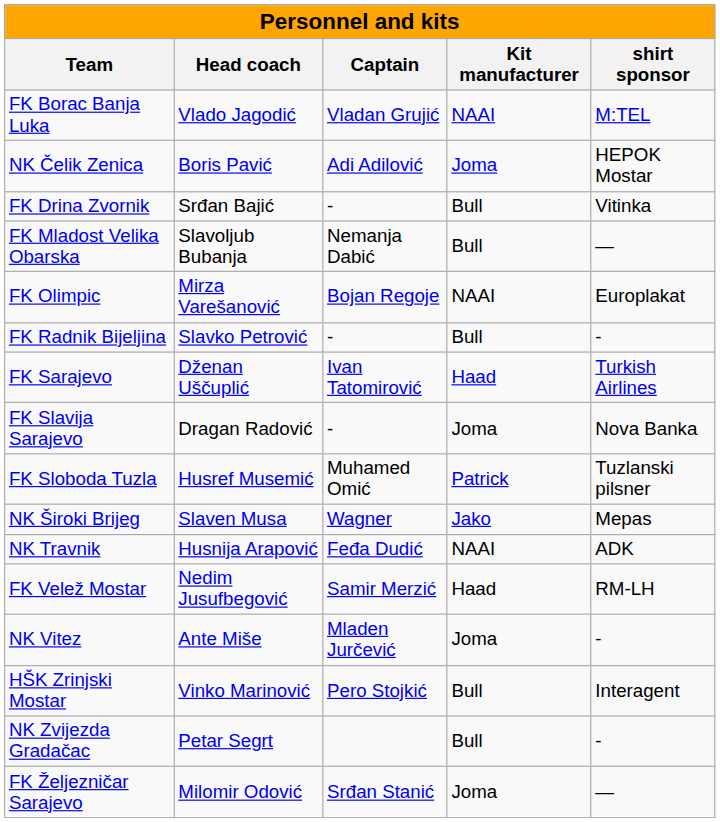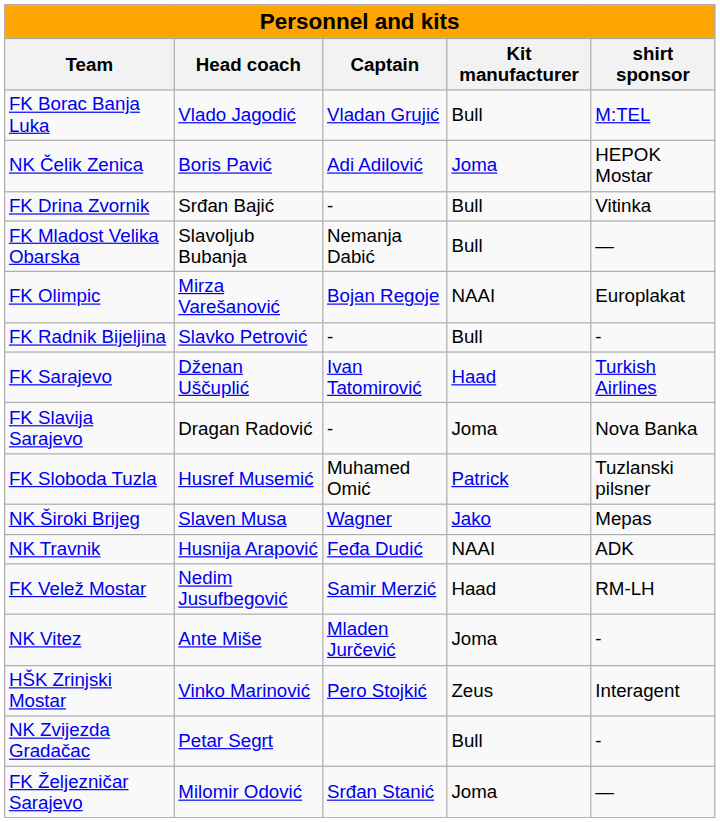 <table class="wikitable sortable" style="text-align:left; margin-top:0.2em">
 <tr>
 <th style="color:black; background:orange; text-align:center;" colspan="7"><big>Personnel and kits</big></th>
 </tr>
 <tr>
 <th>Team</th>
 <th>Head coach</th>
 <th>Captain</th>
 <th>Kit manufacturer</th>
 <th>shirt sponsor</th>
 </tr>
 <tr>
 <td><a href='#'>FK Borac Banja Luka</a></td>
 <td> <a href='#'>Vlado Jagodić</a></td>
 <td> <a href='#'>Vladan Grujić</a></td>
-<td><a href='#'>NAAI</a></td>
+<td>Bull</td>
 <td><a href='#'>M:TEL</a></td>
 </tr>
 <tr>
 <td><a href='#'>NK Čelik Zenica</a></td>
 <td> <a href='#'>Boris Pavić</a></td>
 <td> <a href='#'>Adi Adilović</a></td>
 <td><a href='#'>Joma</a></td>
 <td>HEPOK Mostar</td>
 </tr>
 <tr>
 <td><a href='#'>FK Drina Zvornik</a></td>
 <td> Srđan Bajić</td>
 <td> -</td>
 <td>Bull</td>
 <td>Vitinka</td>
 </tr>
 <tr>
 <td><a href='#'>FK Mladost Velika Obarska</a></td>
 <td> Slavoljub Bubanja</td>
 <td> Nemanja Dabić</td>
 <td>Bull</td>
 <td>—</td>
 </tr>
 <tr>
 <td><a href='#'>FK Olimpic</a></td>
 <td> <a href='#'>Mirza Varešanović</a></td>
 <td> <a href='#'>Bojan Regoje</a></td>
 <td>NAAI</td>
 <td>Europlakat</td>
 </tr>
 <tr>
 <td><a href='#'>FK Radnik Bijeljina</a></td>
 <td> <a href='#'>Slavko Petrović</a></td>
 <td> -</td>
 <td>Bull</td>
 <td>-</td>
 </tr>
 <tr>
 <td><a href='#'>FK Sarajevo</a></td>
 <td> <a href='#'>Dženan Uščuplić</a></td>
 <td> <a href='#'>Ivan Tatomirović</a></td>
 <td><a href='#'>Haad</a></td>
 <td><a href='#'>Turkish Airlines</a></td>
 </tr>
 <tr>
 <td><a href='#'>FK Slavija Sarajevo</a></td>
 <td> Dragan Radović</td>
 <td> -</td>
 <td>Joma</td>
 <td>Nova Banka</td>
 </tr>
 <tr>
 <td><a href='#'>FK Sloboda Tuzla</a></td>
 <td> <a href='#'>Husref Musemić</a></td>
 <td> Muhamed Omić</td>
 <td><a href='#'>Patrick</a></td>
 <td>Tuzlanski pilsner</td>
 </tr>
 <tr>
 <td><a href='#'>NK Široki Brijeg</a></td>
 <td> <a href='#'>Slaven Musa</a></td>
 <td> <a href='#'>Wagner</a></td>
 <td><a href='#'>Jako</a></td>
 <td>Mepas</td>
 </tr>
 <tr>
 <td><a href='#'>NK Travnik</a></td>
 <td> <a href='#'>Husnija Arapović</a></td>
 <td> <a href='#'>Feđa Dudić</a></td>
 <td>NAAI</td>
 <td>ADK</td>
 </tr>
 <tr>
 <td><a href='#'>FK Velež Mostar</a></td>
 <td> <a href='#'>Nedim Jusufbegović</a></td>
 <td> <a href='#'>Samir Merzić</a></td>
 <td>Haad</td>
 <td>RM-LH</td>
 </tr>
 <tr>
 <td><a href='#'>NK Vitez</a></td>
 <td> <a href='#'>Ante Miše</a></td>
 <td> <a href='#'>Mladen Jurčević</a></td>
 <td>Joma</td>
 <td>-</td>
 </tr>
 <tr>
 <td><a href='#'>HŠK Zrinjski Mostar</a></td>
 <td> <a href='#'>Vinko Marinović</a></td>
 <td> <a href='#'>Pero Stojkić</a></td>
-<td>Bull</td>
+<td>Zeus</td>
 <td>Interagent</td>
 </tr>
 <tr>
 <td><a href='#'>NK Zvijezda Gradačac</a></td>
 <td> <a href='#'>Petar Segrt</a></td>
 <td></td>
 <td>Bull</td>
 <td>-</td>
 </tr>
 <tr>
 <td><a href='#'>FK Željezničar Sarajevo</a></td>
 <td> <a href='#'>Milomir Odović</a></td>
 <td> <a href='#'>Srđan Stanić</a></td>
 <td>Joma</td>
 <td>—</td>
 </tr>
 </table>
